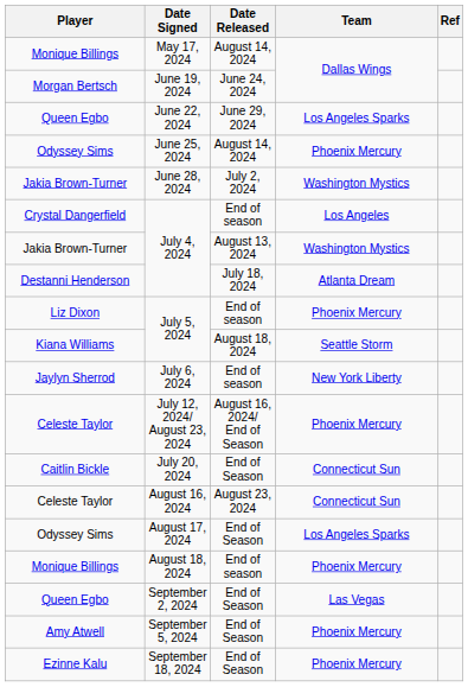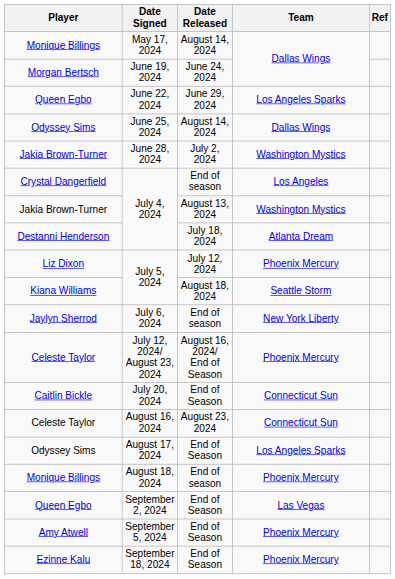 <table class="wikitable sortable" style="text-align:center">
 <tr>
 <th style="width:180px">Player</th>
 <th style="width:80px">Date Signed</th>
 <th style="width:80px">Date Released</th>
 <th style="width:210px">Team</th>
 <th class="unsortable">Ref</th>
 </tr>
 <tr>
 <td><a href='#'>Monique Billings</a></td>
 <td>May 17, 2024</td>
 <td>August 14, 2024</td>
 <td rowspan=2><a href='#'>Dallas Wings</a></td>
 <td></td>
 </tr>
 <tr>
 <td><a href='#'>Morgan Bertsch</a></td>
 <td>June 19, 2024</td>
 <td>June 24, 2024</td>
 <td></td>
 </tr>
 <tr>
 <td><a href='#'>Queen Egbo</a></td>
 <td>June 22, 2024</td>
 <td>June 29, 2024</td>
 <td><a href='#'>Los Angeles Sparks</a></td>
 <td></td>
 </tr>
 <tr>
 <td><a href='#'>Odyssey Sims</a></td>
 <td>June 25, 2024</td>
 <td>August 14, 2024</td>
-<td><a href='#'>Phoenix Mercury</a></td>
+<td><a href='#'>Dallas Wings</a></td>
 <td></td>
 </tr>
 <tr>
 <td><a href='#'>Jakia Brown-Turner</a></td>
 <td>June 28, 2024</td>
 <td>July 2, 2024</td>
 <td><a href='#'>Washington Mystics</a></td>
 <td></td>
 </tr>
 <tr>
 <td><a href='#'>Crystal Dangerfield</a></td>
 <td rowspan=3>July 4, 2024</td>
 <td>End of season</td>
 <td><a href='#'>Los Angeles</a></td>
 <td></td>
 </tr>
 <tr>
 <td>Jakia Brown-Turner</td>
 <td>August 13, 2024</td>
 <td><a href='#'>Washington Mystics</a></td>
 <td></td>
 </tr>
 <tr>
 <td><a href='#'>Destanni Henderson</a></td>
 <td>July 18, 2024</td>
 <td><a href='#'>Atlanta Dream</a></td>
 <td></td>
 </tr>
 <tr>
 <td><a href='#'>Liz Dixon</a></td>
 <td rowspan=2>July 5, 2024</td>
-<td>End of season</td>
+<td>July 12, 2024</td>
 <td><a href='#'>Phoenix Mercury</a></td>
 <td></td>
 </tr>
 <tr>
 <td><a href='#'>Kiana Williams</a></td>
 <td>August 18, 2024</td>
 <td><a href='#'>Seattle Storm</a></td>
 <td></td>
 </tr>
 <tr>
 <td><a href='#'>Jaylyn Sherrod</a></td>
 <td>July 6, 2024</td>
 <td>End of season</td>
 <td><a href='#'>New York Liberty</a></td>
 <td></td>
 </tr>
 <tr>
 <td><a href='#'>Celeste Taylor</a></td>
 <td>July 12, 2024/<br>August 23, 2024</td>
 <td>August 16, 2024/<br>End of Season</td>
 <td><a href='#'>Phoenix Mercury</a></td>
 <td></td>
 </tr>
 <tr>
 <td><a href='#'>Caitlin Bickle</a></td>
 <td>July 20, 2024</td>
 <td>End of Season</td>
 <td><a href='#'>Connecticut Sun</a></td>
 <td></td>
 </tr>
 <tr>
 <td>Celeste Taylor</td>
 <td>August 16, 2024</td>
 <td>August 23, 2024</td>
 <td><a href='#'>Connecticut Sun</a></td>
 <td></td>
 </tr>
 <tr>
 <td>Odyssey Sims</td>
 <td>August 17, 2024</td>
 <td>End of Season</td>
 <td><a href='#'>Los Angeles Sparks</a></td>
 <td></td>
 </tr>
 <tr>
 <td><a href='#'>Monique Billings</a></td>
 <td>August 18, 2024</td>
 <td>End of season</td>
 <td><a href='#'>Phoenix Mercury</a></td>
 <td></td>
 </tr>
 <tr>
 <td><a href='#'>Queen Egbo</a></td>
 <td>September 2, 2024</td>
 <td>End of Season</td>
 <td><a href='#'>Las Vegas</a></td>
 <td></td>
 </tr>
 <tr>
 <td><a href='#'>Amy Atwell</a></td>
 <td>September 5, 2024</td>
 <td>End of Season</td>
 <td><a href='#'>Phoenix Mercury</a></td>
 <td></td>
 </tr>
 <tr>
 <td><a href='#'>Ezinne Kalu</a></td>
 <td>September 18, 2024</td>
 <td>End of Season</td>
 <td><a href='#'>Phoenix Mercury</a></td>
 <td></td>
 </tr>
 </table>
